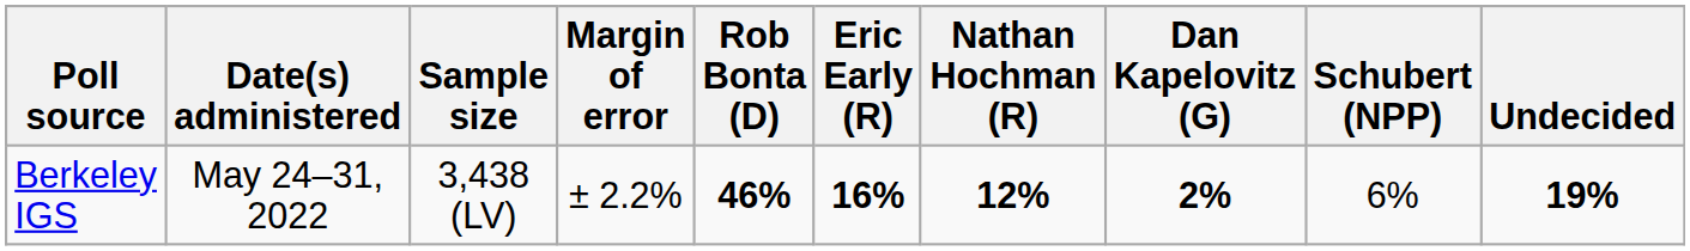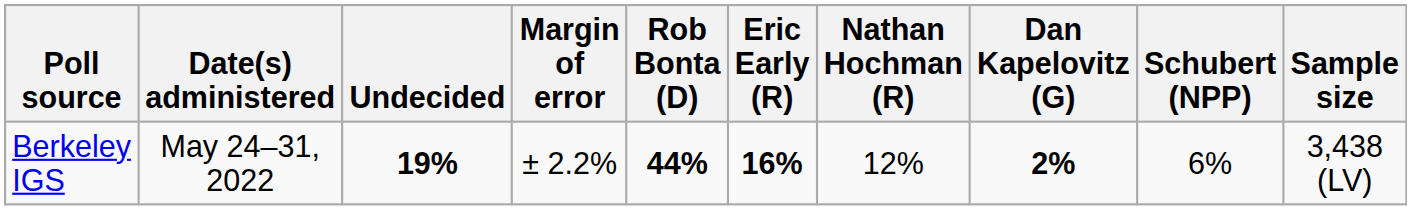 <table class="wikitable" style="font-size:90%;text-align:center;">
 <tr valign=bottom>
 <th>Poll source</th>
 <th>Date(s)<br>administered</th>
-<th>Sample<br>size</th>
+<th>Undecided</th>
 <th>Margin<br>of error</th>
 <th style="width:60px;">Rob<br>Bonta<br>(D)</th>
 <th style="width:60px;">Eric<br>Early<br>(R)</th>
 <th style="width:60px;">Nathan<br>Hochman<br>(R)</th>
 <th style="width:60px;">Dan<br>Kapelovitz<br>(G)</th>
 <th style="width:60px;"><br>Schubert<br>(NPP)</th>
-<th>Undecided</th>
+<th>Sample<br>size</th>
 </tr>
 <tr>
 <td style="text-align:left;"><a href='#'>Berkeley IGS</a></td>
 <td>May 24–31, 2022</td>
-<td>3,438 (LV)</td>
+<td><strong>19%</strong></td>
 <td>± 2.2%</td>
-<td><strong>46%</strong></td>
+<td><strong>44%</strong></td>
 <td><strong>16%</strong></td>
-<td><strong>12%</strong></td>
+<td>12%</td>
 <td><strong>2%</strong></td>
 <td>6%</td>
-<td><strong>19%</strong></td>
+<td>3,438 (LV)</td>
 </tr>
 </table>
